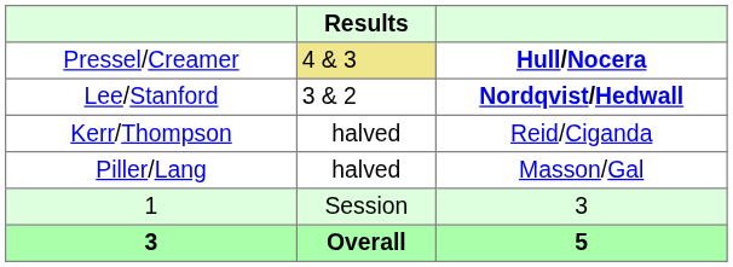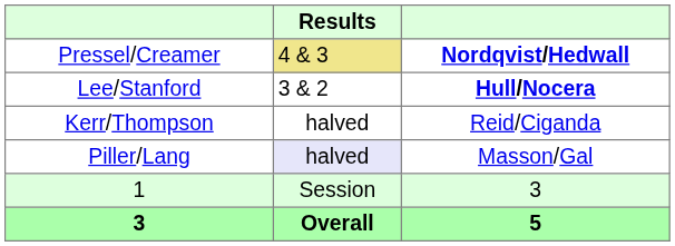 <table border="1" cellpadding="3" style="border-collapse:collapse; text-align:center;">
 <tr style="background:#dfd;">
 <th style="width:12em;"></th>
 <th style="width:5.5em;">Results</th>
 <th style="width:12em;"></th>
 </tr>
 <tr>
 <td><a href='#'>Pressel</a>/<a href='#'>Creamer</a></td>
 <td align=left style="background: khaki;"> 4 & 3</td>
-<td><strong><a href='#'>Hull</a>/<a href='#'>Nocera</a></strong></td>
+<td><strong><a href='#'>Nordqvist</a>/<a href='#'>Hedwall</a></strong></td>
 </tr>
 <tr>
 <td><a href='#'>Lee</a>/<a href='#'>Stanford</a></td>
 <td align=left> 3 & 2</td>
-<td><strong><a href='#'>Nordqvist</a>/<a href='#'>Hedwall</a></strong></td>
+<td><strong><a href='#'>Hull</a>/<a href='#'>Nocera</a></strong></td>
 </tr>
 <tr>
 <td><a href='#'>Kerr</a>/<a href='#'>Thompson</a></td>
 <td>halved</td>
 <td><a href='#'>Reid</a>/<a href='#'>Ciganda</a></td>
 </tr>
 <tr>
 <td><a href='#'>Piller</a>/<a href='#'>Lang</a></td>
-<td>halved</td>
+<td style="background: lavender;">halved</td>
 <td><a href='#'>Masson</a>/<a href='#'>Gal</a></td>
 </tr>
 <tr style="background:#dfd;">
 <td>1</td>
 <td>Session</td>
 <td>3</td>
 </tr>
 <tr style="background:#afa;">
 <th>3</th>
 <th>Overall</th>
 <th>5</th>
 </tr>
 </table>
